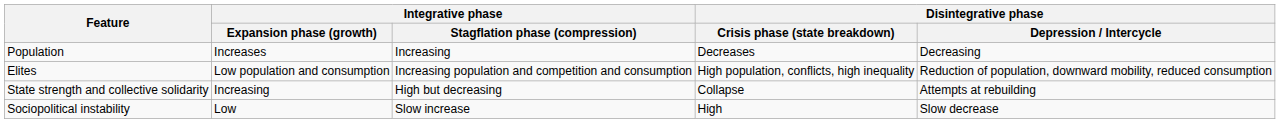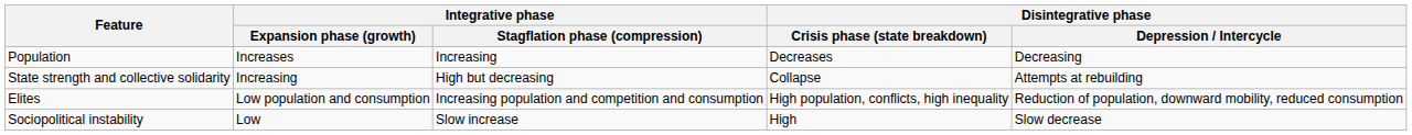 <table class="wikitable">
 <tr>
 <th rowspan="2">Feature</th>
 <th colspan="2">Integrative phase</th>
 <th colspan="2">Disintegrative phase</th>
 </tr>
 <tr>
 <th>Expansion phase (growth)</th>
 <th>Stagflation phase (compression)</th>
 <th>Crisis phase (state breakdown)</th>
 <th>Depression / Intercycle</th>
 </tr>
 <tr>
 <td>Population</td>
 <td>Increases</td>
 <td>Increasing</td>
 <td>Decreases</td>
 <td>Decreasing</td>
 </tr>
 <tr>
+<td>State strength and collective solidarity</td>
+<td>Increasing</td>
+<td>High but decreasing</td>
+<td>Collapse</td>
+<td>Attempts at rebuilding</td>
+</tr>
+<tr>
 <td>Elites</td>
 <td>Low population and consumption</td>
 <td>Increasing population and competition and consumption</td>
 <td>High population, conflicts, high inequality</td>
 <td>Reduction of population, downward mobility, reduced consumption</td>
-</tr>
-<tr>
-<td>State strength and collective solidarity</td>
-<td>Increasing</td>
-<td>High but decreasing</td>
-<td>Collapse</td>
-<td>Attempts at rebuilding</td>
 </tr>
 <tr>
 <td>Sociopolitical instability</td>
 <td>Low</td>
 <td>Slow increase</td>
 <td>High</td>
 <td>Slow decrease</td>
 </tr>
 </table>
